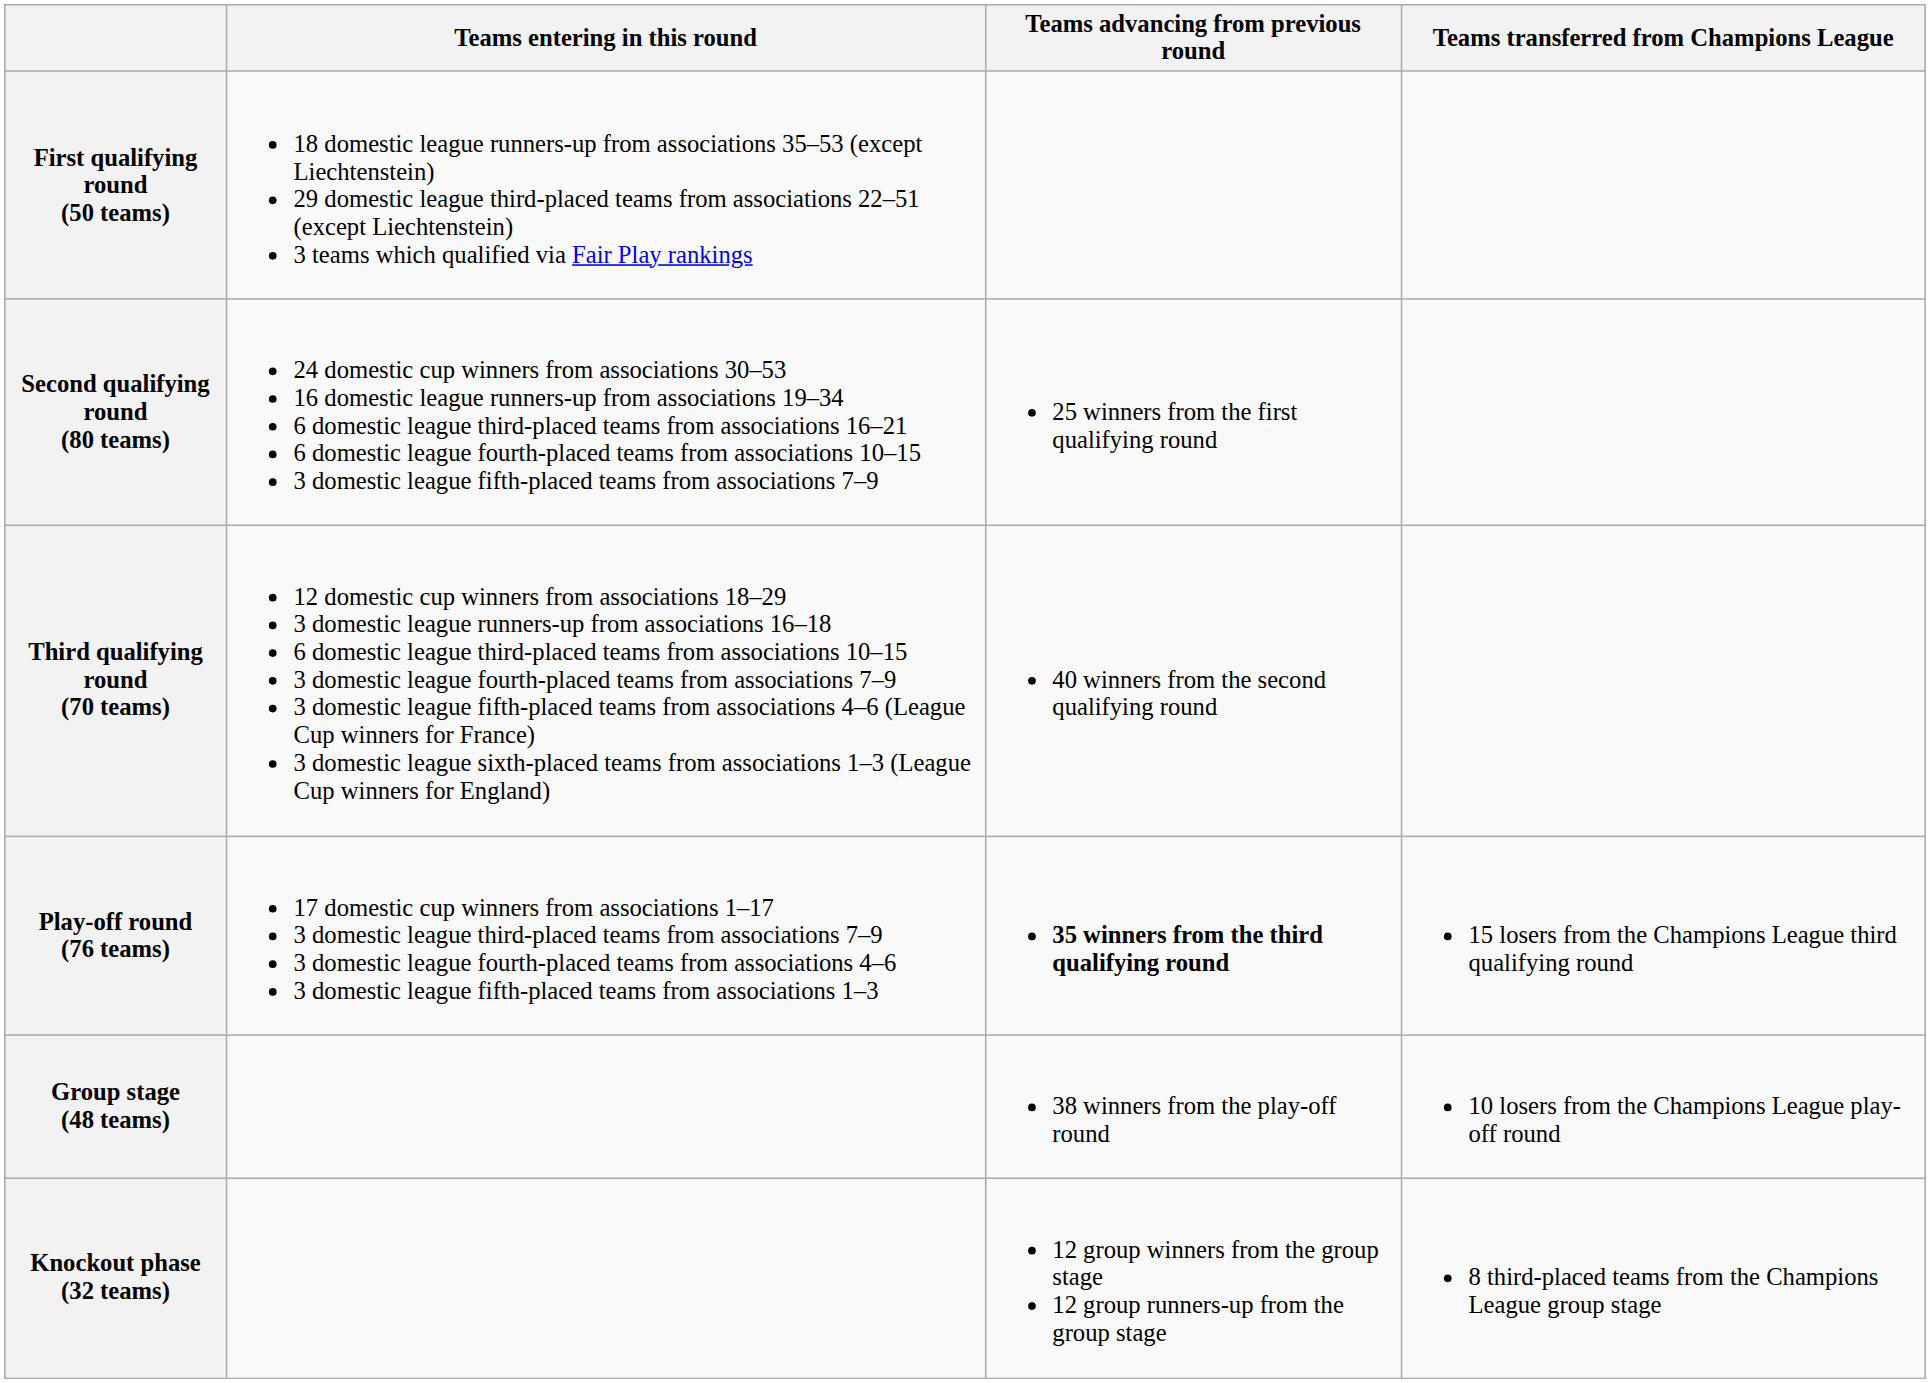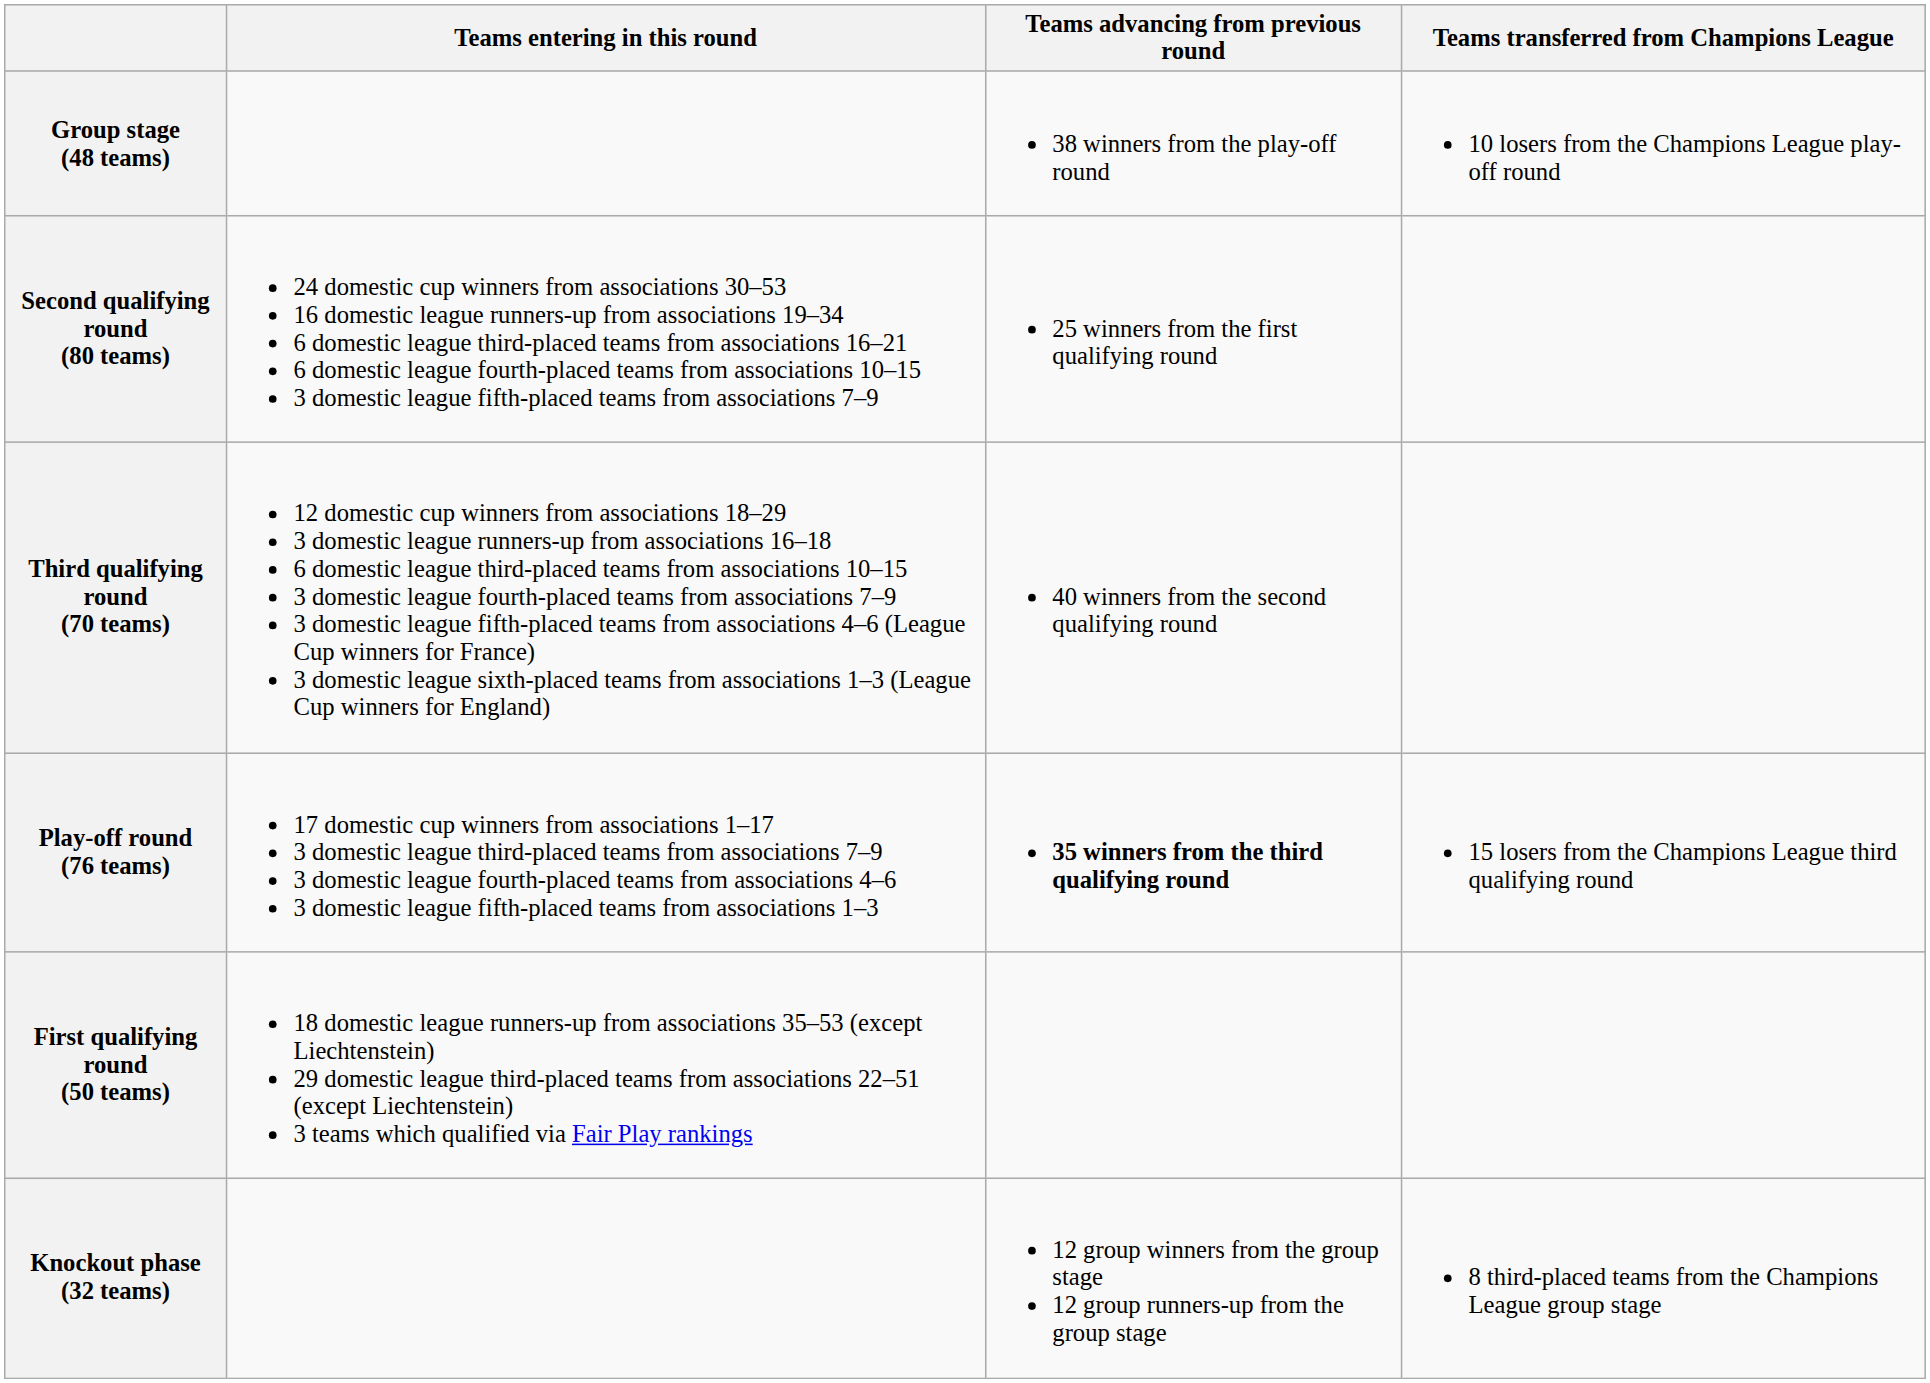 <table class="wikitable">
 <tr>
 <th></th>
 <th>Teams entering in this round</th>
 <th>Teams advancing from previous round</th>
 <th>Teams transferred from Champions League</th>
 </tr>
 <tr>
-<th>First qualifying round<br>(50 teams)</th>
-<td><br><ul><li>18 domestic league runners-up from associations 35–53 (except Liechtenstein)</li><li>29 domestic league third-placed teams from associations 22–51 (except Liechtenstein)</li><li>3 teams which qualified via <a href='#'>Fair Play rankings</a></li></ul></td>
+<th>Group stage<br>(48 teams)</th>
 <td></td>
-<td></td>
+<td><br><ul><li>38 winners from the play-off round</li></ul></td>
+<td><br><ul><li>10 losers from the Champions League play-off round</li></ul></td>
 </tr>
 <tr>
 <th>Second qualifying round<br>(80 teams)</th>
 <td><br><ul><li>24 domestic cup winners from associations 30–53</li><li>16 domestic league runners-up from associations 19–34</li><li>6 domestic league third-placed teams from associations 16–21</li><li>6 domestic league fourth-placed teams from associations 10–15</li><li>3 domestic league fifth-placed teams from associations 7–9</li></ul></td>
 <td><br><ul><li>25 winners from the first qualifying round</li></ul></td>
 <td></td>
 </tr>
 <tr>
 <th>Third qualifying round<br>(70 teams)</th>
 <td><br><ul><li>12 domestic cup winners from associations 18–29</li><li>3 domestic league runners-up from associations 16–18</li><li>6 domestic league third-placed teams from associations 10–15</li><li>3 domestic league fourth-placed teams from associations 7–9</li><li>3 domestic league fifth-placed teams from associations 4–6 (League Cup winners for France)</li><li>3 domestic league sixth-placed teams from associations 1–3 (League Cup winners for England)</li></ul></td>
 <td><br><ul><li>40 winners from the second qualifying round</li></ul></td>
 <td></td>
 </tr>
 <tr>
 <th>Play-off round<br>(76 teams)</th>
 <td><br><ul><li>17 domestic cup winners from associations 1–17</li><li>3 domestic league third-placed teams from associations 7–9</li><li>3 domestic league fourth-placed teams from associations 4–6</li><li>3 domestic league fifth-placed teams from associations 1–3</li></ul></td>
 <td><strong><br><ul><li>35 winners from the third qualifying round</li></ul></strong></td>
 <td><br><ul><li>15 losers from the Champions League third qualifying round</li></ul></td>
 </tr>
 <tr>
-<th>Group stage<br>(48 teams)</th>
+<th>First qualifying round<br>(50 teams)</th>
+<td><br><ul><li>18 domestic league runners-up from associations 35–53 (except Liechtenstein)</li><li>29 domestic league third-placed teams from associations 22–51 (except Liechtenstein)</li><li>3 teams which qualified via <a href='#'>Fair Play rankings</a></li></ul></td>
 <td></td>
-<td><br><ul><li>38 winners from the play-off round</li></ul></td>
-<td><br><ul><li>10 losers from the Champions League play-off round</li></ul></td>
+<td></td>
 </tr>
 <tr>
 <th>Knockout phase<br>(32 teams)</th>
 <td></td>
 <td><br><ul><li>12 group winners from the group stage</li><li>12 group runners-up from the group stage</li></ul></td>
 <td><br><ul><li>8 third-placed teams from the Champions League group stage</li></ul></td>
 </tr>
 </table>
